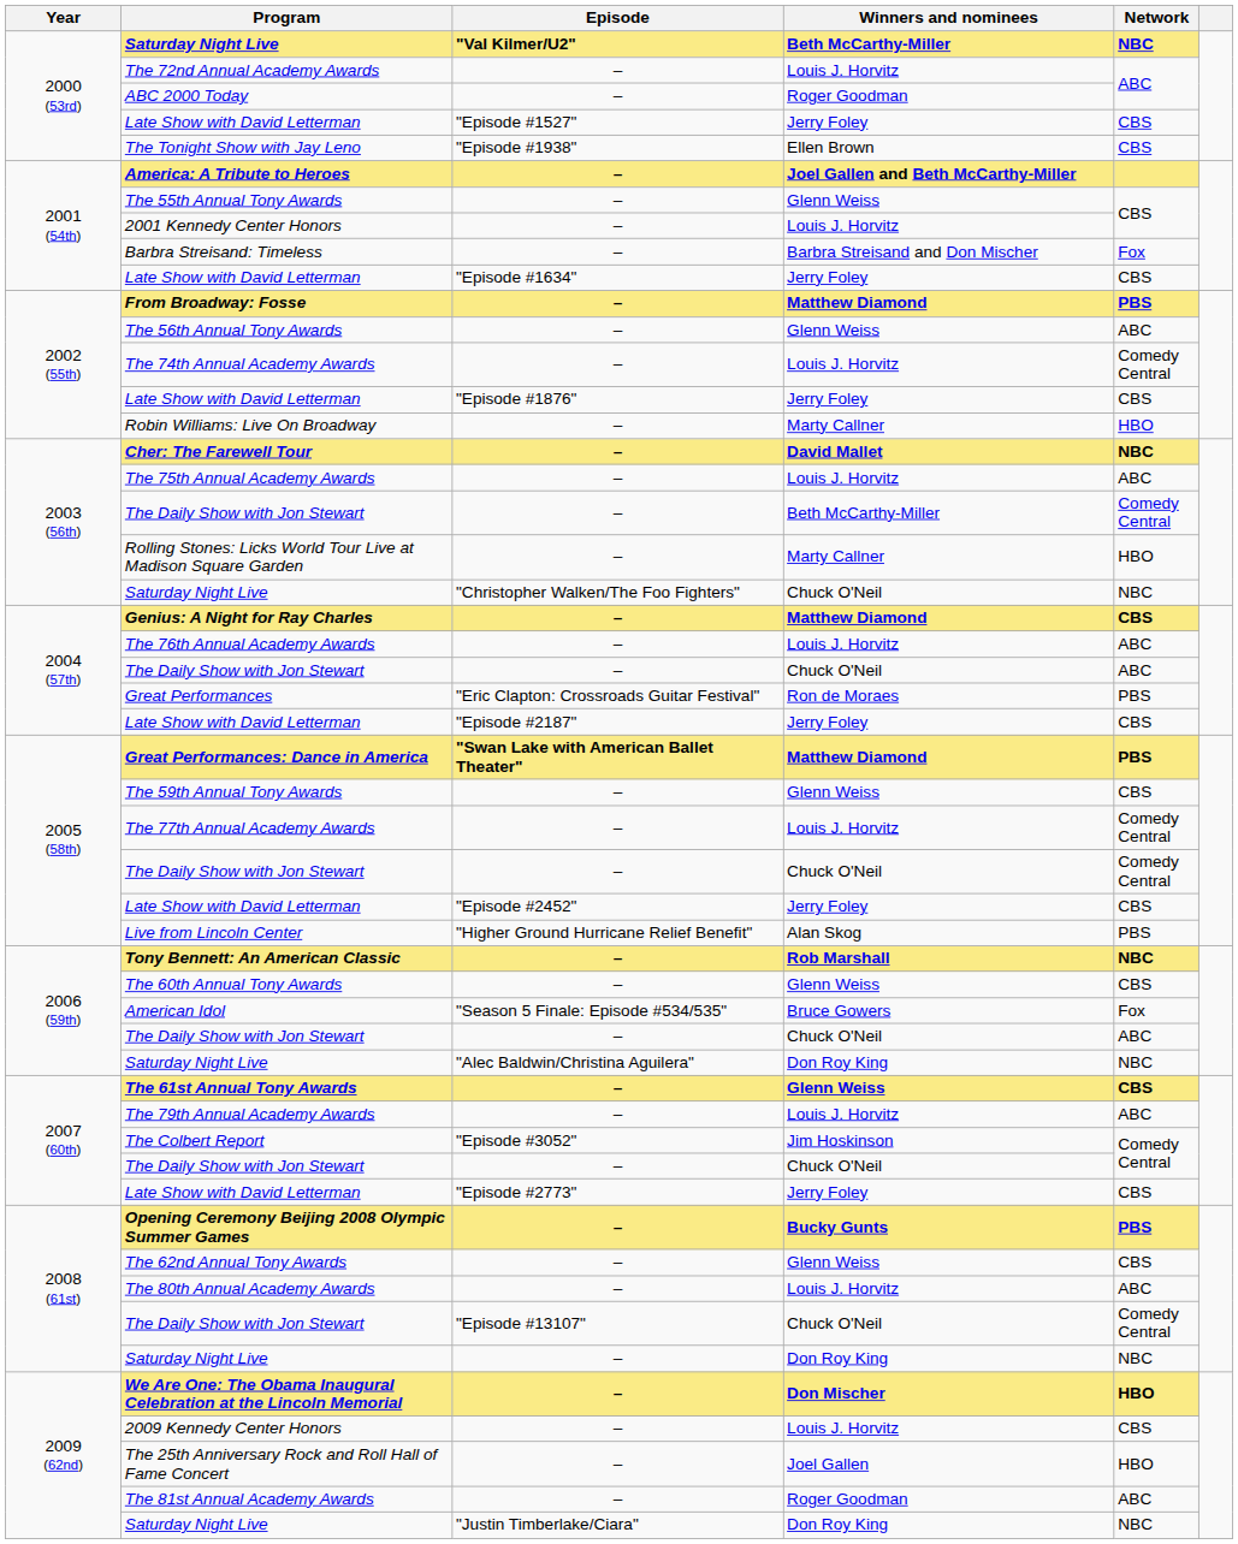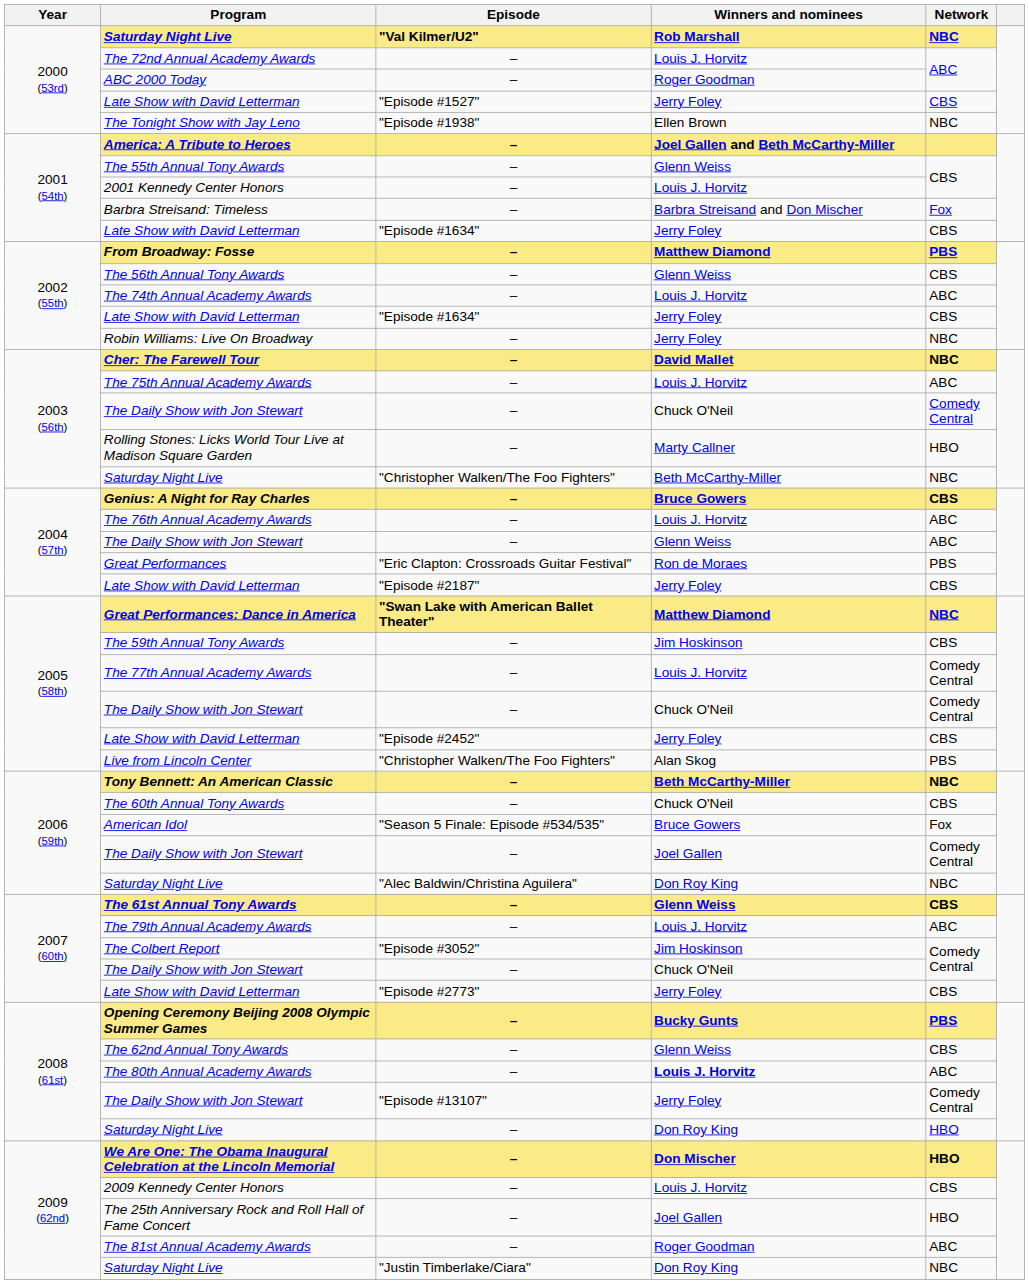 <table class="wikitable" width="95%" cellpadding="5">
 <tr>
 <th width="7%">Year</th>
 <th width="20%">Program</th>
 <th width="20%">Episode</th>
 <th width="20%">Winners and nominees</th>
 <th width="3%">Network</th>
 <th width="2%"></th>
 </tr>
 <tr>
 <td rowspan=5 style="text-align:center;">2000<br><small>(<a href='#'>53rd</a>)</small></td>
 <td style="background:#FAEB86;"><strong><em><a href='#'>Saturday Night Live</a></em></strong></td>
 <td style="background:#FAEB86;"><strong>"Val Kilmer/U2"</strong></td>
-<td style="background:#FAEB86;"><strong><a href='#'>Beth McCarthy-Miller</a></strong></td>
+<td style="background:#FAEB86;"><strong><a href='#'>Rob Marshall</a></strong></td>
 <td style="background:#FAEB86;"><strong><a href='#'>NBC</a></strong></td>
 <td rowspan="5" style="text-align:center;"></td>
 </tr>
 <tr>
 <td><em><a href='#'>The 72nd Annual Academy Awards</a></em></td>
 <td style="text-align:center;">–</td>
 <td><a href='#'>Louis J. Horvitz</a></td>
 <td rowspan=2><a href='#'>ABC</a></td>
 </tr>
 <tr>
 <td><em><a href='#'>ABC 2000 Today</a></em></td>
 <td style="text-align:center;">–</td>
 <td><a href='#'>Roger Goodman</a></td>
 </tr>
 <tr>
 <td><em><a href='#'>Late Show with David Letterman</a></em></td>
 <td>"Episode #1527"</td>
 <td><a href='#'>Jerry Foley</a></td>
 <td><a href='#'>CBS</a></td>
 </tr>
 <tr>
 <td><em><a href='#'>The Tonight Show with Jay Leno</a></em></td>
 <td>"Episode #1938"</td>
 <td>Ellen Brown</td>
-<td><a href='#'>CBS</a></td>
+<td>NBC</td>
 </tr>
 <tr>
 <td rowspan=5 style="text-align:center;">2001<br><small>(<a href='#'>54th</a>)</small></td>
 <td style="background:#FAEB86;"><strong><em><a href='#'>America: A Tribute to Heroes</a></em></strong></td>
 <td style="background:#FAEB86;text-align:center;"><strong>–</strong></td>
 <td style="background:#FAEB86;"><strong><a href='#'>Joel Gallen</a> and <a href='#'>Beth McCarthy-Miller</a></strong></td>
 <td style="background:#FAEB86;"></td>
 <td rowspan="5" style="text-align:center;"></td>
 </tr>
 <tr>
 <td><em><a href='#'>The 55th Annual Tony Awards</a></em></td>
 <td style="text-align:center;">–</td>
 <td><a href='#'>Glenn Weiss</a></td>
 <td rowspan=2>CBS</td>
 </tr>
 <tr>
 <td><em>2001 Kennedy Center Honors</em></td>
 <td style="text-align:center;">–</td>
 <td><a href='#'>Louis J. Horvitz</a></td>
 </tr>
 <tr>
 <td><em>Barbra Streisand: Timeless</em></td>
 <td style="text-align:center;">–</td>
 <td><a href='#'>Barbra Streisand</a> and <a href='#'>Don Mischer</a></td>
 <td><a href='#'>Fox</a></td>
 </tr>
 <tr>
 <td><em><a href='#'>Late Show with David Letterman</a></em></td>
 <td>"Episode #1634"</td>
 <td><a href='#'>Jerry Foley</a></td>
 <td>CBS</td>
 </tr>
 <tr>
 <td rowspan=5 style="text-align:center;">2002<br><small>(<a href='#'>55th</a>)</small></td>
 <td style="background:#FAEB86;"><strong><em>From Broadway: Fosse</em></strong></td>
 <td style="background:#FAEB86;text-align:center;"><strong>–</strong></td>
 <td style="background:#FAEB86;"><strong><a href='#'>Matthew Diamond</a></strong></td>
 <td style="background:#FAEB86;"><strong><a href='#'>PBS</a></strong></td>
 <td rowspan="5" style="text-align:center;"></td>
 </tr>
 <tr>
 <td><em><a href='#'>The 56th Annual Tony Awards</a></em></td>
 <td style="text-align:center;">–</td>
 <td><a href='#'>Glenn Weiss</a></td>
-<td>ABC</td>
+<td>CBS</td>
 </tr>
 <tr>
 <td><em><a href='#'>The 74th Annual Academy Awards</a></em></td>
 <td style="text-align:center;">–</td>
 <td><a href='#'>Louis J. Horvitz</a></td>
-<td>Comedy Central</td>
+<td>ABC</td>
 </tr>
 <tr>
 <td><em><a href='#'>Late Show with David Letterman</a></em></td>
-<td>"Episode #1876"</td>
+<td>"Episode #1634"</td>
 <td><a href='#'>Jerry Foley</a></td>
 <td>CBS</td>
 </tr>
 <tr>
 <td><em>Robin Williams: Live On Broadway</em></td>
 <td style="text-align:center;">–</td>
-<td><a href='#'>Marty Callner</a></td>
-<td><a href='#'>HBO</a></td>
+<td><a href='#'>Jerry Foley</a></td>
+<td>NBC</td>
 </tr>
 <tr>
 <td rowspan=5 style="text-align:center;">2003<br><small>(<a href='#'>56th</a>)</small></td>
 <td style="background:#FAEB86;"><strong><em><a href='#'>Cher: The Farewell Tour</a></em></strong></td>
 <td style="background:#FAEB86;text-align:center;"><strong>–</strong></td>
 <td style="background:#FAEB86;"><strong><a href='#'>David Mallet</a></strong></td>
 <td style="background:#FAEB86;"><strong>NBC</strong></td>
 <td rowspan="5" style="text-align:center;"></td>
 </tr>
 <tr>
 <td><em><a href='#'>The 75th Annual Academy Awards</a></em></td>
 <td style="text-align:center;">–</td>
 <td><a href='#'>Louis J. Horvitz</a></td>
 <td>ABC</td>
 </tr>
 <tr>
 <td><em><a href='#'>The Daily Show with Jon Stewart</a></em></td>
 <td style="text-align:center;">–</td>
-<td><a href='#'>Beth McCarthy-Miller</a></td>
+<td>Chuck O'Neil</td>
 <td><a href='#'>Comedy Central</a></td>
 </tr>
 <tr>
 <td><em>Rolling Stones: Licks World Tour Live at Madison Square Garden</em></td>
 <td style="text-align:center;">–</td>
 <td><a href='#'>Marty Callner</a></td>
 <td>HBO</td>
 </tr>
 <tr>
 <td><em><a href='#'>Saturday Night Live</a></em></td>
 <td>"Christopher Walken/The Foo Fighters"</td>
-<td>Chuck O'Neil</td>
+<td><a href='#'>Beth McCarthy-Miller</a></td>
 <td>NBC</td>
 </tr>
 <tr>
 <td rowspan=5 style="text-align:center;">2004<br><small>(<a href='#'>57th</a>)</small></td>
 <td style="background:#FAEB86;"><strong><em>Genius: A Night for Ray Charles</em></strong></td>
 <td style="background:#FAEB86;text-align:center;"><strong>–</strong></td>
-<td style="background:#FAEB86;"><strong><a href='#'>Matthew Diamond</a></strong></td>
+<td style="background:#FAEB86;"><strong><a href='#'>Bruce Gowers</a></strong></td>
 <td style="background:#FAEB86;"><strong>CBS</strong></td>
 <td rowspan="5" style="text-align:center;"></td>
 </tr>
 <tr>
 <td><em><a href='#'>The 76th Annual Academy Awards</a></em></td>
 <td style="text-align:center;">–</td>
 <td><a href='#'>Louis J. Horvitz</a></td>
 <td>ABC</td>
 </tr>
 <tr>
 <td><em><a href='#'>The Daily Show with Jon Stewart</a></em></td>
 <td style="text-align:center;">–</td>
-<td>Chuck O'Neil</td>
+<td><a href='#'>Glenn Weiss</a></td>
 <td>ABC</td>
 </tr>
 <tr>
 <td><em><a href='#'>Great Performances</a></em></td>
 <td>"Eric Clapton: Crossroads Guitar Festival"</td>
 <td><a href='#'>Ron de Moraes</a></td>
 <td>PBS</td>
 </tr>
 <tr>
 <td><em><a href='#'>Late Show with David Letterman</a></em></td>
 <td>"Episode #2187"</td>
 <td><a href='#'>Jerry Foley</a></td>
 <td>CBS</td>
 </tr>
 <tr>
 <td rowspan=6 style="text-align:center;">2005<br><small>(<a href='#'>58th</a>)</small></td>
 <td style="background:#FAEB86;"><strong><em><a href='#'>Great Performances: Dance in America</a></em></strong></td>
 <td style="background:#FAEB86;"><strong>"Swan Lake with American Ballet Theater"</strong></td>
 <td style="background:#FAEB86;"><strong><a href='#'>Matthew Diamond</a></strong></td>
-<td style="background:#FAEB86;"><strong>PBS</strong></td>
+<td style="background:#FAEB86;"><strong><a href='#'>NBC</a></strong></td>
 <td rowspan="6" style="text-align:center;"></td>
 </tr>
 <tr>
 <td><em><a href='#'>The 59th Annual Tony Awards</a></em></td>
 <td style="text-align:center;">–</td>
-<td><a href='#'>Glenn Weiss</a></td>
+<td><a href='#'>Jim Hoskinson</a></td>
 <td>CBS</td>
 </tr>
 <tr>
 <td><em><a href='#'>The 77th Annual Academy Awards</a></em></td>
 <td style="text-align:center;">–</td>
 <td><a href='#'>Louis J. Horvitz</a></td>
 <td>Comedy Central</td>
 </tr>
 <tr>
 <td><em><a href='#'>The Daily Show with Jon Stewart</a></em></td>
 <td style="text-align:center;">–</td>
 <td>Chuck O'Neil</td>
 <td>Comedy Central</td>
 </tr>
 <tr>
 <td><em><a href='#'>Late Show with David Letterman</a></em></td>
 <td>"Episode #2452"</td>
 <td><a href='#'>Jerry Foley</a></td>
 <td>CBS</td>
 </tr>
 <tr>
 <td><em><a href='#'>Live from Lincoln Center</a></em></td>
-<td>"Higher Ground Hurricane Relief Benefit"</td>
+<td>"Christopher Walken/The Foo Fighters"</td>
 <td>Alan Skog</td>
 <td>PBS</td>
 </tr>
 <tr>
 <td rowspan=5 style="text-align:center;">2006<br><small>(<a href='#'>59th</a>)</small></td>
 <td style="background:#FAEB86;"><strong><em>Tony Bennett: An American Classic</em></strong></td>
 <td style="background:#FAEB86;text-align:center;"><strong>–</strong></td>
-<td style="background:#FAEB86;"><strong><a href='#'>Rob Marshall</a></strong></td>
+<td style="background:#FAEB86;"><strong><a href='#'>Beth McCarthy-Miller</a></strong></td>
 <td style="background:#FAEB86;"><strong>NBC</strong></td>
 <td rowspan="5" style="text-align:center;"></td>
 </tr>
 <tr>
 <td><em><a href='#'>The 60th Annual Tony Awards</a></em></td>
 <td style="text-align:center;">–</td>
-<td><a href='#'>Glenn Weiss</a></td>
+<td>Chuck O'Neil</td>
 <td>CBS</td>
 </tr>
 <tr>
 <td><em><a href='#'>American Idol</a></em></td>
 <td>"Season 5 Finale: Episode #534/535"</td>
 <td><a href='#'>Bruce Gowers</a></td>
 <td>Fox</td>
 </tr>
 <tr>
 <td><em><a href='#'>The Daily Show with Jon Stewart</a></em></td>
 <td style="text-align:center;">–</td>
-<td>Chuck O'Neil</td>
-<td>ABC</td>
+<td><a href='#'>Joel Gallen</a></td>
+<td>Comedy Central</td>
 </tr>
 <tr>
 <td><em><a href='#'>Saturday Night Live</a></em></td>
 <td>"Alec Baldwin/Christina Aguilera"</td>
 <td><a href='#'>Don Roy King</a></td>
 <td>NBC</td>
 </tr>
 <tr>
 <td rowspan=5 style="text-align:center;">2007<br><small>(<a href='#'>60th</a>)</small></td>
 <td style="background:#FAEB86;"><strong><em><a href='#'>The 61st Annual Tony Awards</a></em></strong></td>
 <td style="background:#FAEB86;text-align:center;"><strong>–</strong></td>
 <td style="background:#FAEB86;"><strong><a href='#'>Glenn Weiss</a></strong></td>
 <td style="background:#FAEB86;"><strong>CBS</strong></td>
 <td rowspan="5" style="text-align:center;"></td>
 </tr>
 <tr>
 <td><em><a href='#'>The 79th Annual Academy Awards</a></em></td>
 <td style="text-align:center;">–</td>
 <td><a href='#'>Louis J. Horvitz</a></td>
 <td>ABC</td>
 </tr>
 <tr>
 <td><em><a href='#'>The Colbert Report</a></em></td>
 <td>"Episode #3052"</td>
 <td><a href='#'>Jim Hoskinson</a></td>
 <td rowspan=2>Comedy Central</td>
 </tr>
 <tr>
 <td><em><a href='#'>The Daily Show with Jon Stewart</a></em></td>
 <td style="text-align:center;">–</td>
 <td>Chuck O'Neil</td>
 </tr>
 <tr>
 <td><em><a href='#'>Late Show with David Letterman</a></em></td>
 <td>"Episode #2773"</td>
 <td><a href='#'>Jerry Foley</a></td>
 <td>CBS</td>
 </tr>
 <tr>
 <td rowspan=5 style="text-align:center;">2008<br><small>(<a href='#'>61st</a>)</small></td>
 <td style="background:#FAEB86;"><strong><em>Opening Ceremony Beijing 2008 Olympic Summer Games</em></strong></td>
 <td style="background:#FAEB86;text-align:center;"><strong>–</strong></td>
 <td style="background:#FAEB86;"><strong><a href='#'>Bucky Gunts</a></strong></td>
 <td style="background:#FAEB86;"><strong><a href='#'>PBS</a></strong></td>
 <td rowspan="5" style="text-align:center;"></td>
 </tr>
 <tr>
 <td><em><a href='#'>The 62nd Annual Tony Awards</a></em></td>
 <td style="text-align:center;">–</td>
 <td><a href='#'>Glenn Weiss</a></td>
 <td>CBS</td>
 </tr>
 <tr>
 <td><em><a href='#'>The 80th Annual Academy Awards</a></em></td>
 <td style="text-align:center;">–</td>
-<td><a href='#'>Louis J. Horvitz</a></td>
+<td><strong><a href='#'>Louis J. Horvitz</a></strong></td>
 <td>ABC</td>
 </tr>
 <tr>
 <td><em><a href='#'>The Daily Show with Jon Stewart</a></em></td>
 <td>"Episode #13107"</td>
-<td>Chuck O'Neil</td>
+<td><a href='#'>Jerry Foley</a></td>
 <td>Comedy Central</td>
 </tr>
 <tr>
 <td><em><a href='#'>Saturday Night Live</a></em></td>
 <td style="text-align:center;">–</td>
 <td><a href='#'>Don Roy King</a></td>
-<td>NBC</td>
+<td><a href='#'>HBO</a></td>
 </tr>
 <tr>
 <td rowspan=5 style="text-align:center;">2009<br><small>(<a href='#'>62nd</a>)</small></td>
 <td style="background:#FAEB86;"><strong><em><a href='#'>We Are One: The Obama Inaugural Celebration at the Lincoln Memorial</a></em></strong></td>
 <td style="background:#FAEB86;text-align:center;"><strong>–</strong></td>
 <td style="background:#FAEB86;"><strong><a href='#'>Don Mischer</a></strong></td>
 <td style="background:#FAEB86;"><strong>HBO</strong></td>
 <td rowspan="5" style="text-align:center;"></td>
 </tr>
 <tr>
 <td><em>2009 Kennedy Center Honors</em></td>
 <td style="text-align:center;">–</td>
 <td><a href='#'>Louis J. Horvitz</a></td>
 <td>CBS</td>
 </tr>
 <tr>
 <td><em>The 25th Anniversary Rock and Roll Hall of Fame Concert</em></td>
 <td style="text-align:center;">–</td>
 <td><a href='#'>Joel Gallen</a></td>
 <td>HBO</td>
 </tr>
 <tr>
 <td><em><a href='#'>The 81st Annual Academy Awards</a></em></td>
 <td style="text-align:center;">–</td>
 <td><a href='#'>Roger Goodman</a></td>
 <td>ABC</td>
 </tr>
 <tr>
 <td><em><a href='#'>Saturday Night Live</a></em></td>
 <td>"Justin Timberlake/Ciara"</td>
 <td><a href='#'>Don Roy King</a></td>
 <td>NBC</td>
 </tr>
 </table>
